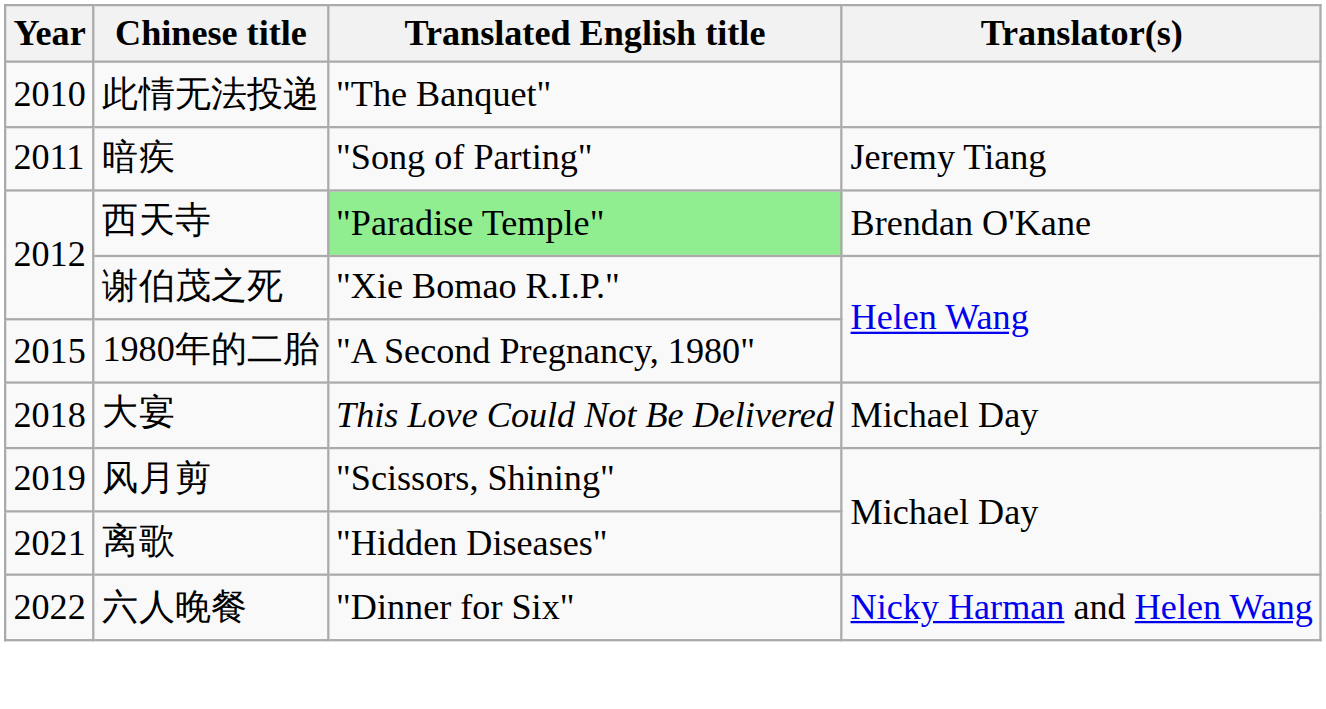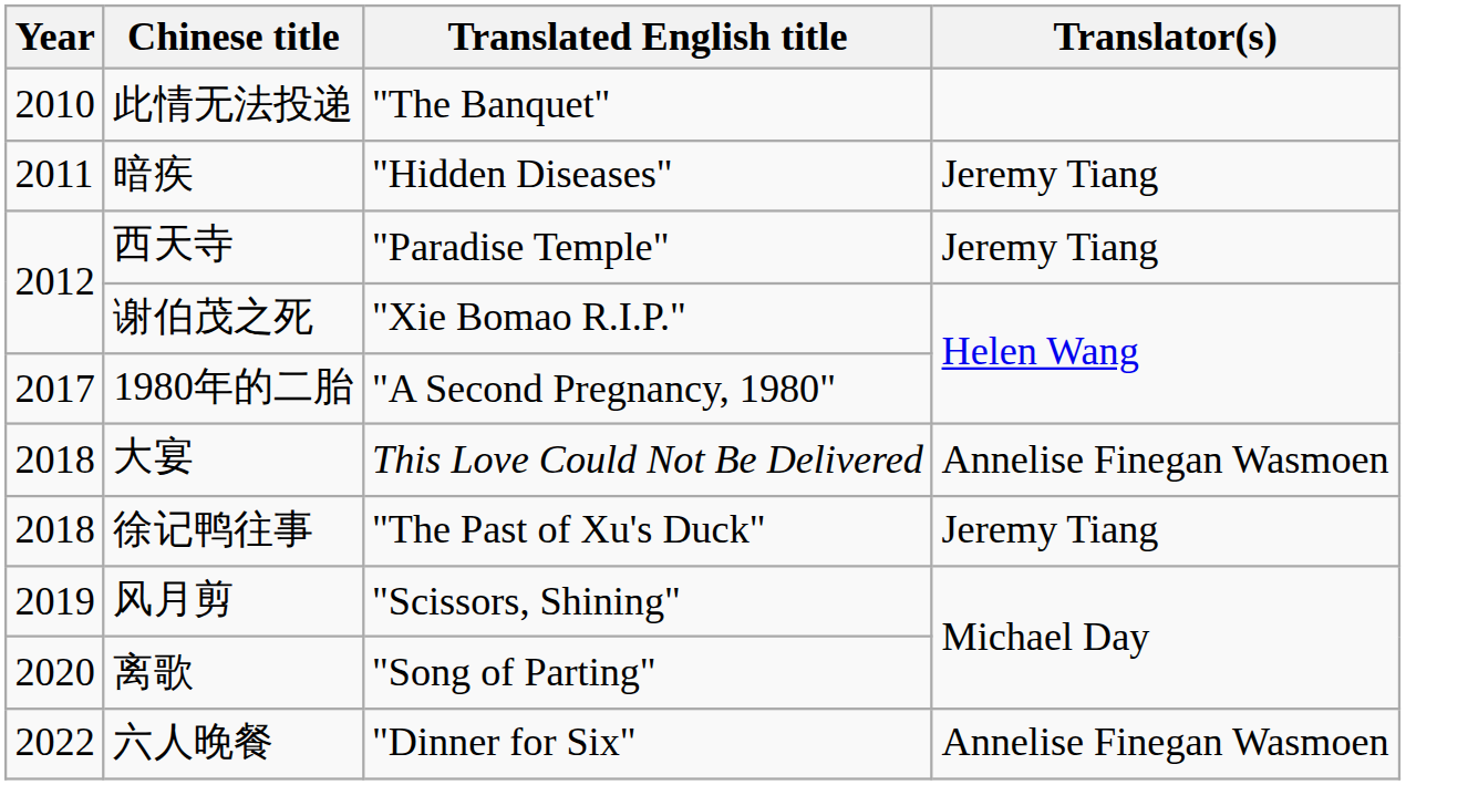 <table class="wikitable" style="height: 100px">
 <tr>
 <th>Year</th>
 <th>Chinese title</th>
 <th>Translated English title</th>
 <th>Translator(s)</th>
 </tr>
 <tr>
 <td>2010</td>
 <td>此情无法投递</td>
 <td>"The Banquet"</td>
 <td></td>
 </tr>
 <tr>
 <td>2011</td>
 <td>暗疾</td>
-<td>"Song of Parting"</td>
+<td>"Hidden Diseases"</td>
 <td>Jeremy Tiang</td>
 </tr>
 <tr>
 <td rowspan=2>2012</td>
 <td>西天寺</td>
-<td style="background: lightgreen;">"Paradise Temple"</td>
-<td>Brendan O'Kane</td>
+<td>"Paradise Temple"</td>
+<td>Jeremy Tiang</td>
 </tr>
 <tr>
 <td>谢伯茂之死</td>
 <td>"Xie Bomao R.I.P."</td>
 <td rowspan=2><a href='#'>Helen Wang</a></td>
 </tr>
 <tr>
-<td>2015</td>
+<td>2017</td>
 <td>1980年的二胎</td>
 <td>"A Second Pregnancy, 1980"</td>
 </tr>
 <tr>
 <td>2018</td>
 <td>大宴</td>
 <td><em>This Love Could Not Be Delivered</em></td>
-<td>Michael Day</td>
+<td>Annelise Finegan Wasmoen</td>
+</tr>
+<tr>
+<td>2018</td>
+<td>徐记鸭往事</td>
+<td>"The Past of Xu's Duck"</td>
+<td>Jeremy Tiang</td>
 </tr>
 <tr>
 <td>2019</td>
 <td>风月剪</td>
 <td>"Scissors, Shining"</td>
 <td rowspan=2>Michael Day</td>
 </tr>
 <tr>
-<td>2021</td>
+<td>2020</td>
 <td>离歌</td>
-<td>"Hidden Diseases"</td>
+<td>"Song of Parting"</td>
 </tr>
 <tr>
 <td>2022</td>
 <td>六人晚餐</td>
 <td>"Dinner for Six"</td>
-<td><a href='#'>Nicky Harman</a> and <a href='#'>Helen Wang</a></td>
+<td>Annelise Finegan Wasmoen</td>
 </tr>
 </table>
